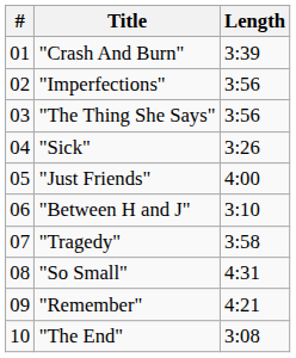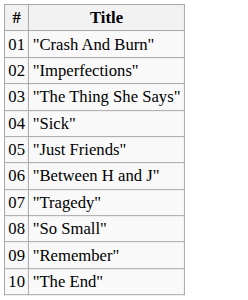 <table class="wikitable">
 <tr>
 <th>#</th>
 <th>Title</th>
-<th>Length</th>
 </tr>
 <tr>
 <td>01</td>
 <td>"Crash And Burn"</td>
-<td>3:39</td>
 </tr>
 <tr>
 <td>02</td>
 <td>"Imperfections"</td>
-<td>3:56</td>
 </tr>
 <tr>
 <td>03</td>
 <td>"The Thing She Says"</td>
-<td>3:56</td>
 </tr>
 <tr>
 <td>04</td>
 <td>"Sick"</td>
-<td>3:26</td>
 </tr>
 <tr>
 <td>05</td>
 <td>"Just Friends"</td>
-<td>4:00</td>
 </tr>
 <tr>
 <td>06</td>
 <td>"Between H and J"</td>
-<td>3:10</td>
 </tr>
 <tr>
 <td>07</td>
 <td>"Tragedy"</td>
-<td>3:58</td>
 </tr>
 <tr>
 <td>08</td>
 <td>"So Small"</td>
-<td>4:31</td>
 </tr>
 <tr>
 <td>09</td>
 <td>"Remember"</td>
-<td>4:21</td>
 </tr>
 <tr>
 <td>10</td>
 <td>"The End"</td>
-<td>3:08</td>
 </tr>
 </table>
